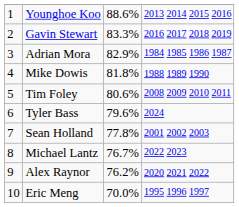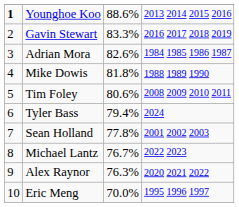 <table class="wikitable">
 <tr>
 </tr>
 <tr>
-<td>1</td>
+<td><strong>1</strong></td>
 <td><a href='#'>Younghoe Koo</a></td>
 <td><abbr>88.6%</abbr></td>
 <td style="font-size:80%;"><a href='#'>2013</a> <a href='#'>2014</a> <a href='#'>2015</a> <a href='#'>2016</a></td>
 </tr>
 <tr>
 <td>2</td>
 <td><a href='#'>Gavin Stewart</a></td>
 <td><abbr>83.3%</abbr></td>
 <td style="font-size:80%;"><a href='#'>2016</a> <a href='#'>2017</a> <a href='#'>2018</a> <a href='#'>2019</a></td>
 </tr>
 <tr>
 <td>3</td>
 <td>Adrian Mora</td>
-<td><abbr>82.9%</abbr></td>
+<td><abbr>82.6%</abbr></td>
 <td style="font-size:80%;"><a href='#'>1984</a> <a href='#'>1985</a> <a href='#'>1986</a> <a href='#'>1987</a></td>
 </tr>
 <tr>
 <td>4</td>
 <td>Mike Dowis</td>
 <td><abbr>81.8%</abbr></td>
 <td style="font-size:80%;"><a href='#'>1988</a> <a href='#'>1989</a> <a href='#'>1990</a></td>
 </tr>
 <tr>
 <td>5</td>
 <td>Tim Foley</td>
 <td><abbr>80.6%</abbr></td>
 <td style="font-size:80%;"><a href='#'>2008</a> <a href='#'>2009</a> <a href='#'>2010</a> <a href='#'>2011</a></td>
 </tr>
 <tr>
 <td>6</td>
 <td>Tyler Bass</td>
-<td><abbr>79.6%</abbr></td>
+<td><abbr>79.4%</abbr></td>
 <td style="font-size:80%;"><a href='#'>2024</a></td>
 </tr>
 <tr>
 <td>7</td>
 <td>Sean Holland</td>
 <td><abbr>77.8%</abbr></td>
 <td style="font-size:80%;"><a href='#'>2001</a> <a href='#'>2002</a> <a href='#'>2003</a></td>
 </tr>
 <tr>
 <td>8</td>
 <td>Michael Lantz</td>
 <td><abbr>76.7%</abbr></td>
 <td style="font-size:80%;"><a href='#'>2022</a> <a href='#'>2023</a></td>
 </tr>
 <tr>
 <td>9</td>
 <td>Alex Raynor</td>
-<td><abbr>76.2%</abbr></td>
+<td><abbr>76.3%</abbr></td>
 <td style="font-size:80%;"><a href='#'>2020</a> <a href='#'>2021</a> <a href='#'>2022</a></td>
 </tr>
 <tr>
 <td>10</td>
 <td>Eric Meng</td>
 <td><abbr>70.0%</abbr></td>
 <td style="font-size:80%;"><a href='#'>1995</a> <a href='#'>1996</a> <a href='#'>1997</a><br></td>
 </tr>
 </table>
